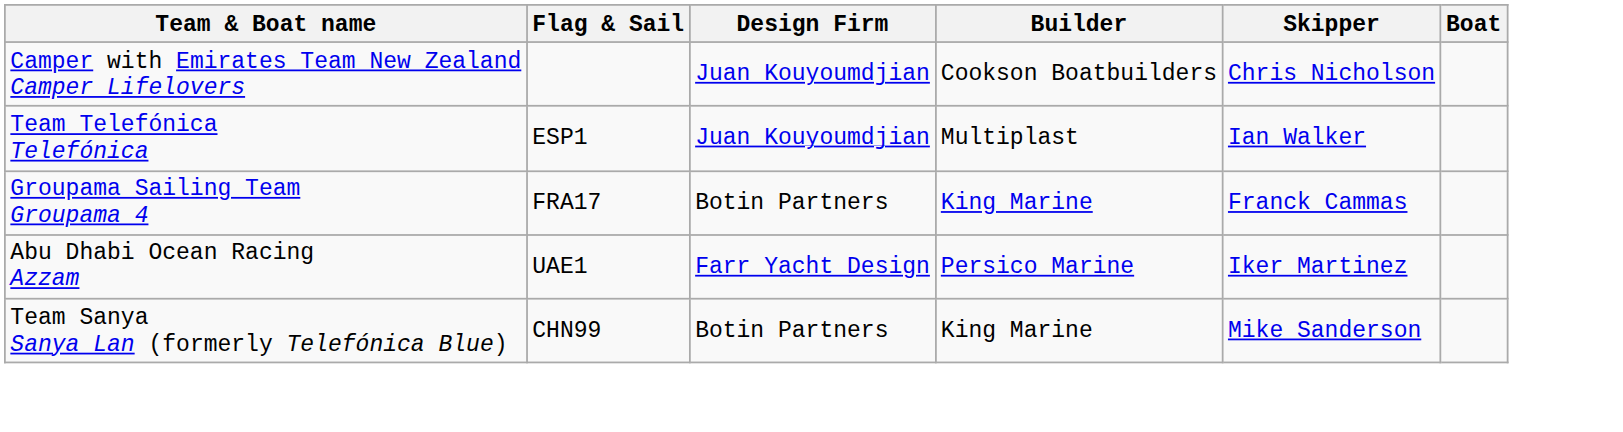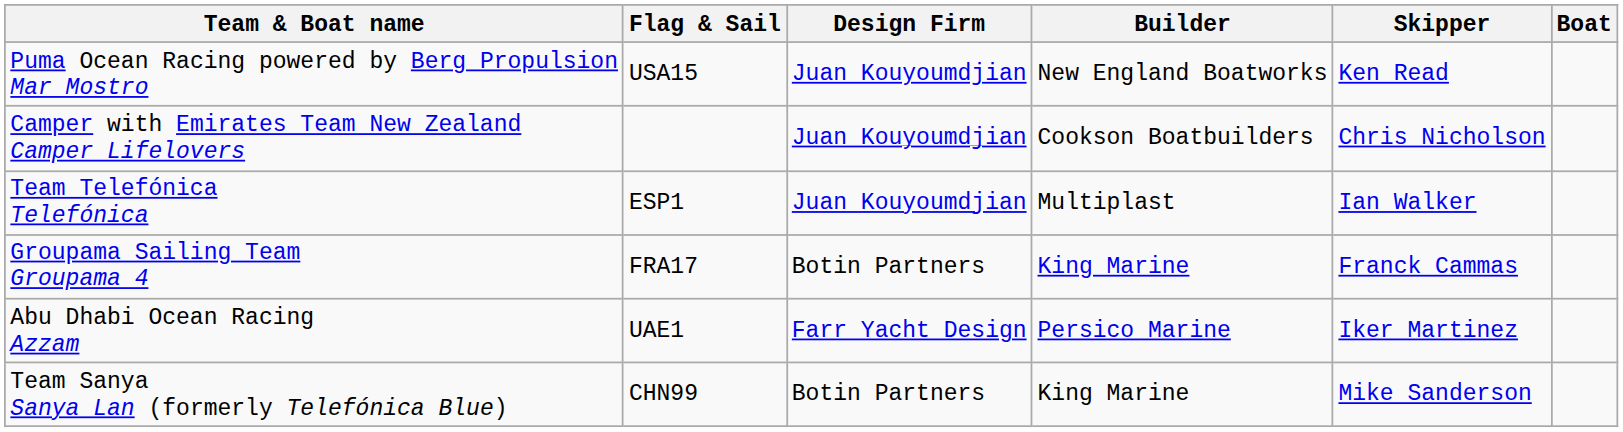 <table class="wikitable">
 <tr>
 <th>Team & Boat name</th>
 <th>Flag & Sail</th>
 <th>Design Firm</th>
 <th>Builder</th>
 <th>Skipper</th>
 <th>Boat</th>
+</tr>
+<tr>
+<td><a href='#'>Puma</a> Ocean Racing powered by <a href='#'>Berg Propulsion</a><br><em><a href='#'>Mar Mostro</a></em></td>
+<td> USA15</td>
+<td><a href='#'>Juan Kouyoumdjian</a></td>
+<td>New England Boatworks</td>
+<td><a href='#'>Ken Read</a></td>
+<td></td>
 </tr>
 <tr>
 <td><a href='#'>Camper</a> with <a href='#'>Emirates Team New Zealand</a><br><em><a href='#'>Camper Lifelovers</a></em></td>
 <td></td>
 <td><a href='#'>Juan Kouyoumdjian</a></td>
 <td>Cookson Boatbuilders</td>
 <td><a href='#'>Chris Nicholson</a></td>
 <td></td>
 </tr>
 <tr>
 <td><a href='#'>Team Telefónica</a><br><em><a href='#'>Telefónica</a></em></td>
 <td> ESP1</td>
 <td><a href='#'>Juan Kouyoumdjian</a></td>
 <td>Multiplast</td>
 <td><a href='#'>Ian Walker</a></td>
 <td></td>
 </tr>
 <tr>
 <td><a href='#'>Groupama Sailing Team</a><br><em><a href='#'>Groupama 4</a></em></td>
 <td> FRA17</td>
 <td>Botin Partners</td>
 <td><a href='#'>King Marine</a></td>
 <td><a href='#'>Franck Cammas</a></td>
 <td></td>
 </tr>
 <tr>
 <td>Abu Dhabi Ocean Racing<br><em><a href='#'>Azzam</a></em></td>
 <td> UAE1</td>
 <td><a href='#'>Farr Yacht Design</a></td>
 <td><a href='#'>Persico Marine</a></td>
 <td><a href='#'>Iker Martinez</a></td>
 <td></td>
 </tr>
 <tr>
 <td>Team Sanya<br><em><a href='#'>Sanya Lan</a></em> (formerly <em>Telefónica Blue</em>)</td>
 <td> CHN99</td>
 <td>Botin Partners</td>
 <td>King Marine</td>
 <td><a href='#'>Mike Sanderson</a></td>
 <td></td>
 </tr>
 </table>
